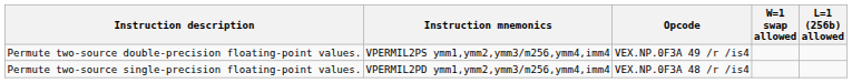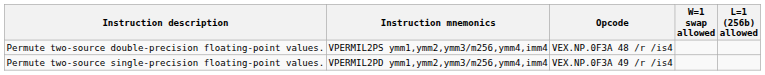 <table class="wikitable">
 <tr>
 <th>Instruction description</th>
 <th>Instruction mnemonics</th>
 <th>Opcode</th>
 <th>W=1<br>swap<br>allowed</th>
 <th>L=1<br>(256b)<br>allowed</th>
 </tr>
 <tr>
 <td>Permute two-source double-precision floating-point values.</td>
 <td><code>VPERMIL2PS ymm1,ymm2,ymm3/m256,ymm4,imm4</code></td>
-<td><code>VEX.NP.0F3A 49 /r /is4</code></td>
+<td><code>VEX.NP.0F3A 48 /r /is4</code></td>
 <td></td>
 <td></td>
 </tr>
 <tr>
 <td>Permute two-source single-precision floating-point values.</td>
 <td><code>VPERMIL2PD ymm1,ymm2,ymm3/m256,ymm4,imm4</code></td>
-<td><code>VEX.NP.0F3A 48 /r /is4</code></td>
+<td><code>VEX.NP.0F3A 49 /r /is4</code></td>
 <td></td>
 <td></td>
 </tr>
 </table>
